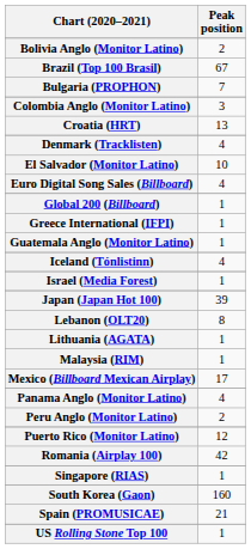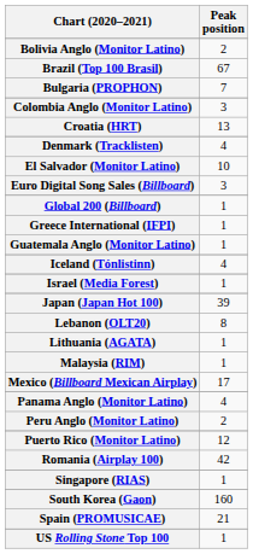 <table class="wikitable sortable plainrowheaders" style="text-align:center">
 <tr>
 <th scope="col">Chart (2020–2021)</th>
 <th scope="col">Peak<br>position</th>
 </tr>
 <tr>
 </tr>
 <tr>
 </tr>
 <tr>
 </tr>
 <tr>
 </tr>
 <tr>
 </tr>
 <tr>
 <th scope="row">Bolivia Anglo (<a href='#'>Monitor Latino</a>)</th>
 <td>2</td>
 </tr>
 <tr>
 <th scope="row">Brazil (<a href='#'>Top 100 Brasil</a>)</th>
 <td>67</td>
 </tr>
 <tr>
 <th scope="row">Bulgaria (<a href='#'>PROPHON</a>)</th>
 <td>7</td>
 </tr>
 <tr>
 </tr>
 <tr>
 </tr>
 <tr>
 </tr>
 <tr>
 <th scope="row">Colombia Anglo (<a href='#'>Monitor Latino</a>)</th>
 <td>3</td>
 </tr>
 <tr>
 <th scope="row">Croatia (<a href='#'>HRT</a>)</th>
 <td>13</td>
 </tr>
 <tr>
 </tr>
 <tr>
 <th scope="row">Denmark (<a href='#'>Tracklisten</a>)</th>
 <td>4</td>
 </tr>
 <tr>
 <th scope="row">El Salvador (<a href='#'>Monitor Latino</a>)</th>
 <td>10</td>
 </tr>
 <tr>
 <th scope="row">Euro Digital Song Sales (<em><a href='#'>Billboard</a></em>)</th>
-<td>4</td>
+<td>3</td>
 </tr>
 <tr>
 </tr>
 <tr>
 </tr>
 <tr>
 </tr>
 <tr>
 <th scope="row"><a href='#'>Global 200</a> (<em><a href='#'>Billboard</a></em>)</th>
 <td>1</td>
 </tr>
 <tr>
 <th scope="row">Greece International (<a href='#'>IFPI</a>)</th>
 <td>1</td>
 </tr>
 <tr>
 <th scope="row">Guatemala Anglo (<a href='#'>Monitor Latino</a>)</th>
 <td>1</td>
 </tr>
 <tr>
 </tr>
 <tr>
 </tr>
 <tr>
 </tr>
 <tr>
 <th scope="row">Iceland (<a href='#'>Tónlistinn</a>)</th>
 <td>4</td>
 </tr>
 <tr>
 </tr>
 <tr>
 <th scope="row">Israel (<a href='#'>Media Forest</a>)</th>
 <td>1</td>
 </tr>
 <tr>
 </tr>
 <tr>
 <th scope="row">Japan (<a href='#'>Japan Hot 100</a>)</th>
 <td>39</td>
 </tr>
 <tr>
 <th scope="row">Lebanon (<a href='#'>OLT20</a>)</th>
 <td>8</td>
 </tr>
 <tr>
 <th scope="row">Lithuania (<a href='#'>AGATA</a>)</th>
 <td>1</td>
 </tr>
 <tr>
 <th scope="row">Malaysia (<a href='#'>RIM</a>)</th>
 <td>1</td>
 </tr>
 <tr>
 <th scope="row">Mexico (<a href='#'><em>Billboard</em> Mexican Airplay</a>)</th>
 <td>17</td>
 </tr>
 <tr>
 </tr>
 <tr>
 </tr>
 <tr>
 </tr>
 <tr>
 </tr>
 <tr>
 <th scope="row">Panama Anglo (<a href='#'>Monitor Latino</a>)</th>
 <td>4</td>
 </tr>
 <tr>
 <th scope="row">Peru Anglo (<a href='#'>Monitor Latino</a>)</th>
 <td>2</td>
 </tr>
 <tr>
 </tr>
 <tr>
 <th scope="row">Puerto Rico (<a href='#'>Monitor Latino</a>)</th>
 <td>12</td>
 </tr>
 <tr>
 <th scope="row">Romania (<a href='#'>Airplay 100</a>)</th>
 <td>42</td>
 </tr>
 <tr>
 </tr>
 <tr>
 <th scope="row">Singapore (<a href='#'>RIAS</a>)</th>
 <td>1</td>
 </tr>
 <tr>
 </tr>
 <tr>
 </tr>
 <tr>
 <th scope="row">South Korea (<a href='#'>Gaon</a>)</th>
 <td>160</td>
 </tr>
 <tr>
 <th scope="row">Spain (<a href='#'>PROMUSICAE</a>)</th>
 <td>21</td>
 </tr>
 <tr>
 </tr>
 <tr>
 </tr>
 <tr>
 </tr>
 <tr>
 </tr>
 <tr>
 </tr>
 <tr>
 </tr>
 <tr>
 </tr>
 <tr>
 </tr>
 <tr>
 </tr>
 <tr>
 <th scope="row">US <a href='#'><em>Rolling Stone</em> Top 100</a></th>
 <td>1</td>
 </tr>
 </table>
